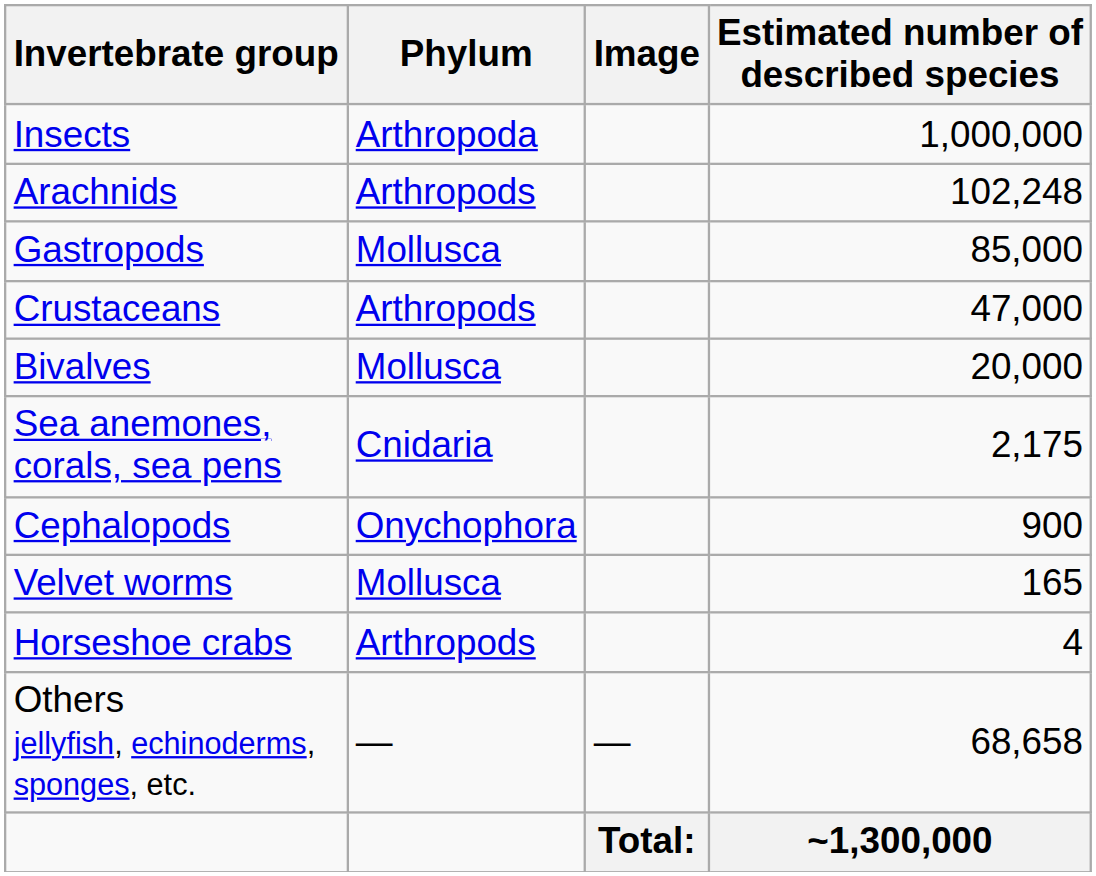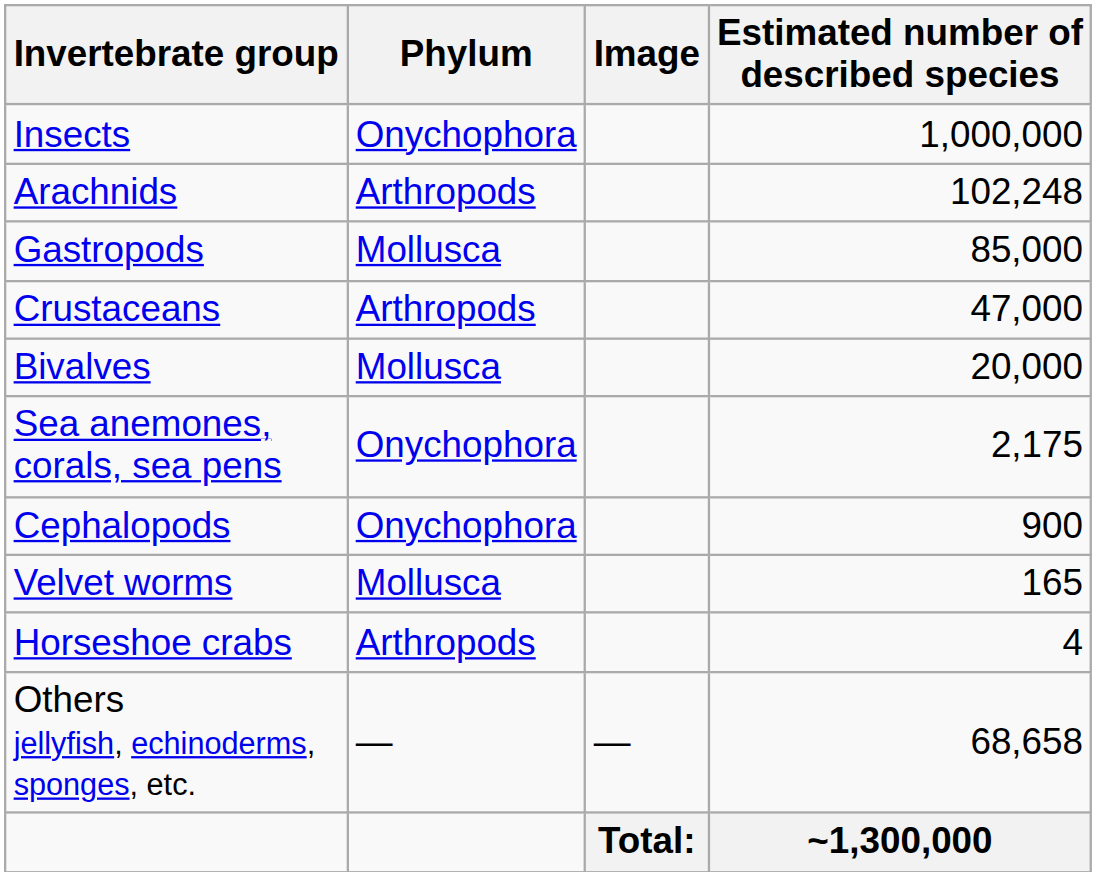 <table class="wikitable sortable">
 <tr>
 <th>Invertebrate group</th>
 <th>Phylum</th>
 <th>Image</th>
 <th>Estimated number of<br>described species</th>
 </tr>
 <tr>
 <td><a href='#'>Insects</a></td>
-<td><a href='#'>Arthropoda</a></td>
+<td><a href='#'>Onychophora</a></td>
 <td></td>
 <td align=right>1,000,000</td>
 </tr>
 <tr>
 <td><a href='#'>Arachnids</a></td>
 <td><a href='#'>Arthropods</a></td>
 <td></td>
 <td align=right>102,248</td>
 </tr>
 <tr>
 <td><a href='#'>Gastropods</a></td>
 <td><a href='#'>Mollusca</a></td>
 <td></td>
 <td align=right>85,000</td>
 </tr>
 <tr>
 <td><a href='#'>Crustaceans</a></td>
 <td><a href='#'>Arthropods</a></td>
 <td></td>
 <td align=right>47,000</td>
 </tr>
 <tr>
 <td><a href='#'>Bivalves</a></td>
 <td><a href='#'>Mollusca</a></td>
 <td></td>
 <td align=right>20,000</td>
 </tr>
 <tr>
 <td><a href='#'>Sea anemones,<br>corals, sea pens</a></td>
-<td><a href='#'>Cnidaria</a></td>
+<td><a href='#'>Onychophora</a></td>
 <td></td>
 <td align=right>2,175</td>
 </tr>
 <tr>
 <td><a href='#'>Cephalopods</a></td>
 <td><a href='#'>Onychophora</a></td>
 <td></td>
 <td align=right>900</td>
 </tr>
 <tr>
 <td><a href='#'>Velvet worms</a></td>
 <td><a href='#'>Mollusca</a></td>
 <td></td>
 <td align=right>165</td>
 </tr>
 <tr>
 <td><a href='#'>Horseshoe crabs</a></td>
 <td><a href='#'>Arthropods</a></td>
 <td></td>
 <td align=right>4</td>
 </tr>
 <tr>
 <td>Others<br><small><a href='#'>jellyfish</a>, <a href='#'>echinoderms</a>,<br><a href='#'>sponges</a>, etc.</small></td>
 <td>—</td>
 <td>—</td>
 <td align=right>68,658</td>
 </tr>
 <tr>
 <td></td>
 <td></td>
 <th align=right>Total:</th>
 <th align=right>~1,300,000</th>
 </tr>
 </table>
